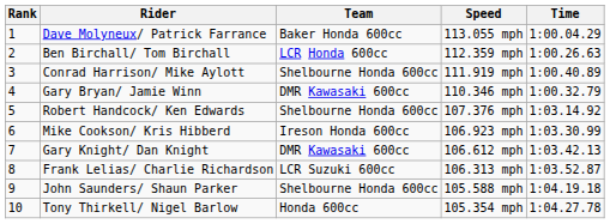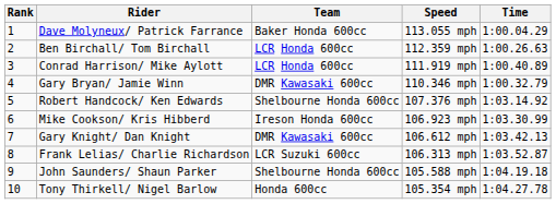 <table class="wikitable" style="font-size: 95%;">
 <tr style="background:#efefef;">
 <th>Rank</th>
 <th>Rider</th>
 <th>Team</th>
 <th>Speed</th>
 <th>Time</th>
 </tr>
 <tr>
 <td>1</td>
 <td> <a href='#'>Dave Molyneux</a>/ Patrick Farrance</td>
 <td>Baker Honda 600cc</td>
 <td>113.055 mph</td>
 <td>1:00.04.29</td>
 </tr>
 <tr>
 <td>2</td>
 <td> Ben Birchall/ Tom Birchall</td>
 <td><a href='#'>LCR</a> <a href='#'>Honda</a> 600cc</td>
 <td>112.359 mph</td>
 <td>1:00.26.63</td>
 </tr>
 <tr>
 <td>3</td>
 <td> Conrad Harrison/ Mike Aylott</td>
-<td>Shelbourne Honda 600cc</td>
+<td><a href='#'>LCR</a> <a href='#'>Honda</a> 600cc</td>
 <td>111.919 mph</td>
 <td>1:00.40.89</td>
 </tr>
 <tr>
 <td>4</td>
 <td> Gary Bryan/ Jamie Winn</td>
 <td>DMR <a href='#'>Kawasaki</a> 600cc</td>
 <td>110.346 mph</td>
 <td>1:00.32.79</td>
 </tr>
 <tr>
 <td>5</td>
 <td> Robert Handcock/ Ken Edwards</td>
 <td>Shelbourne Honda 600cc</td>
 <td>107.376 mph</td>
 <td>1:03.14.92</td>
 </tr>
 <tr>
 <td>6</td>
 <td> Mike Cookson/ Kris Hibberd</td>
 <td>Ireson Honda 600cc</td>
 <td>106.923 mph</td>
 <td>1:03.30.99</td>
 </tr>
 <tr>
 <td>7</td>
 <td> Gary Knight/ Dan Knight</td>
 <td>DMR <a href='#'>Kawasaki</a> 600cc</td>
 <td>106.612 mph</td>
 <td>1:03.42.13</td>
 </tr>
 <tr>
 <td>8</td>
 <td> Frank Lelias/ Charlie Richardson</td>
 <td>LCR Suzuki 600cc</td>
 <td>106.313 mph</td>
 <td>1:03.52.87</td>
 </tr>
 <tr>
 <td>9</td>
 <td> John Saunders/ Shaun Parker</td>
 <td>Shelbourne Honda 600cc</td>
 <td>105.588 mph</td>
 <td>1:04.19.18</td>
 </tr>
 <tr>
 <td>10</td>
 <td> Tony Thirkell/ Nigel Barlow</td>
 <td>Honda 600cc</td>
 <td>105.354 mph</td>
 <td>1:04.27.78</td>
 </tr>
 </table>
